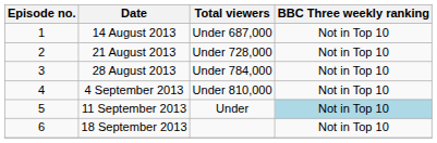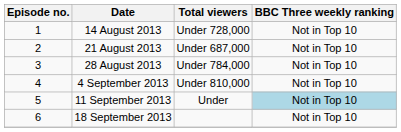 <table class="wikitable" style="text-align:center;">
 <tr>
 <th>Episode no.</th>
 <th>Date</th>
 <th>Total viewers</th>
 <th>BBC Three weekly ranking</th>
 </tr>
 <tr>
 <td>1</td>
 <td>14 August 2013</td>
-<td>Under 687,000</td>
+<td>Under 728,000</td>
 <td>Not in Top 10</td>
 </tr>
 <tr>
 <td>2</td>
 <td>21 August 2013</td>
-<td>Under 728,000</td>
+<td>Under 687,000</td>
 <td>Not in Top 10</td>
 </tr>
 <tr>
 <td>3</td>
 <td>28 August 2013</td>
 <td>Under 784,000</td>
 <td>Not in Top 10</td>
 </tr>
 <tr>
 <td>4</td>
 <td>4 September 2013</td>
 <td>Under 810,000</td>
 <td>Not in Top 10</td>
 </tr>
 <tr>
 <td>5</td>
 <td>11 September 2013</td>
 <td>Under</td>
 <td style="background: lightblue;">Not in Top 10</td>
 </tr>
 <tr>
 <td>6</td>
 <td>18 September 2013</td>
 <td></td>
 <td>Not in Top 10</td>
 </tr>
 <tr>
 </tr>
 </table>
